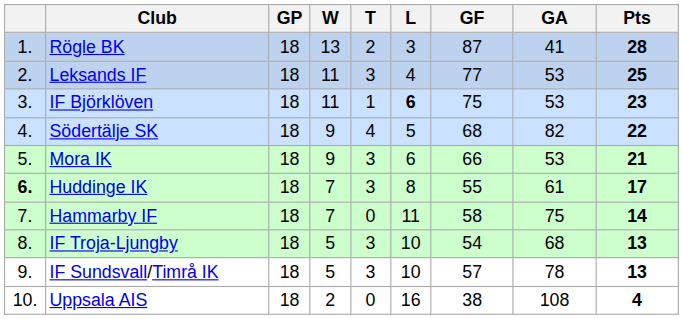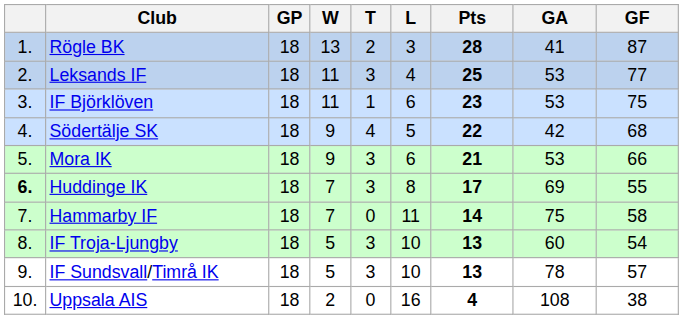 <table class="wikitable">
 <tr>
 <th width="30"></th>
 <th width="200">Club</th>
 <th width="30">GP</th>
 <th width="30">W</th>
 <th width="30">T</th>
 <th width="30">L</th>
+<th width="70">Pts</th>
+<th width="70">GA</th>
 <th width="70">GF</th>
-<th width="70">GA</th>
-<th width="70">Pts</th>
 </tr>
 <tr bgcolor="#BCD2EE" align="center">
 <td>1.</td>
 <td align="left"><a href='#'>Rögle BK</a></td>
 <td>18</td>
 <td>13</td>
 <td>2</td>
 <td>3</td>
+<td><strong>28</strong></td>
+<td>41</td>
 <td>87</td>
-<td>41</td>
-<td><strong>28</strong></td>
 </tr>
 <tr bgcolor="#BCD2EE" align="center">
 <td>2.</td>
 <td align="left"><a href='#'>Leksands IF</a></td>
 <td>18</td>
 <td>11</td>
 <td>3</td>
 <td>4</td>
+<td><strong>25</strong></td>
+<td>53</td>
 <td>77</td>
-<td>53</td>
-<td><strong>25</strong></td>
 </tr>
 <tr bgcolor="#CAE1FF" align="center">
 <td>3.</td>
 <td align="left"><a href='#'>IF Björklöven</a></td>
 <td>18</td>
 <td>11</td>
 <td>1</td>
-<td><strong>6</strong></td>
+<td>6</td>
+<td><strong>23</strong></td>
+<td>53</td>
 <td>75</td>
-<td>53</td>
-<td><strong>23</strong></td>
 </tr>
 <tr bgcolor="#CAE1FF" align="center">
 <td>4.</td>
 <td align="left"><a href='#'>Södertälje SK</a></td>
 <td>18</td>
 <td>9</td>
 <td>4</td>
 <td>5</td>
+<td><strong>22</strong></td>
+<td>42</td>
 <td>68</td>
-<td>82</td>
-<td><strong>22</strong></td>
 </tr>
 <tr bgcolor="#CCFFCC" align="center">
 <td>5.</td>
 <td align="left"><a href='#'>Mora IK</a></td>
 <td>18</td>
 <td>9</td>
 <td>3</td>
 <td>6</td>
+<td><strong>21</strong></td>
+<td>53</td>
 <td>66</td>
-<td>53</td>
-<td><strong>21</strong></td>
 </tr>
 <tr bgcolor="#CCFFCC" align="center">
 <td><strong>6.</strong></td>
 <td align="left"><a href='#'>Huddinge IK</a></td>
 <td>18</td>
 <td>7</td>
 <td>3</td>
 <td>8</td>
+<td><strong>17</strong></td>
+<td>69</td>
 <td>55</td>
-<td>61</td>
-<td><strong>17</strong></td>
 </tr>
 <tr bgcolor="#CCFFCC" align="center">
 <td>7.</td>
 <td align="left"><a href='#'>Hammarby IF</a></td>
 <td>18</td>
 <td>7</td>
 <td>0</td>
 <td>11</td>
+<td><strong>14</strong></td>
+<td>75</td>
 <td>58</td>
-<td>75</td>
-<td><strong>14</strong></td>
 </tr>
 <tr bgcolor="#CCFFCC" align="center">
 <td>8.</td>
 <td align="left"><a href='#'>IF Troja-Ljungby</a></td>
 <td>18</td>
 <td>5</td>
 <td>3</td>
 <td>10</td>
+<td><strong>13</strong></td>
+<td>60</td>
 <td>54</td>
-<td>68</td>
-<td><strong>13</strong></td>
 </tr>
 <tr bgcolor="#FFFFFF" align="center">
 <td>9.</td>
 <td align="left"><a href='#'>IF Sundsvall</a>/<a href='#'>Timrå IK</a></td>
 <td>18</td>
 <td>5</td>
 <td>3</td>
 <td>10</td>
+<td><strong>13</strong></td>
+<td>78</td>
 <td>57</td>
-<td>78</td>
-<td><strong>13</strong></td>
 </tr>
 <tr bgcolor="#FFFFFF" align="center">
 <td>10.</td>
 <td align="left"><a href='#'>Uppsala AIS</a></td>
 <td>18</td>
 <td>2</td>
 <td>0</td>
 <td>16</td>
+<td><strong>4</strong></td>
+<td>108</td>
 <td>38</td>
-<td>108</td>
-<td><strong>4</strong></td>
 </tr>
 </table>
